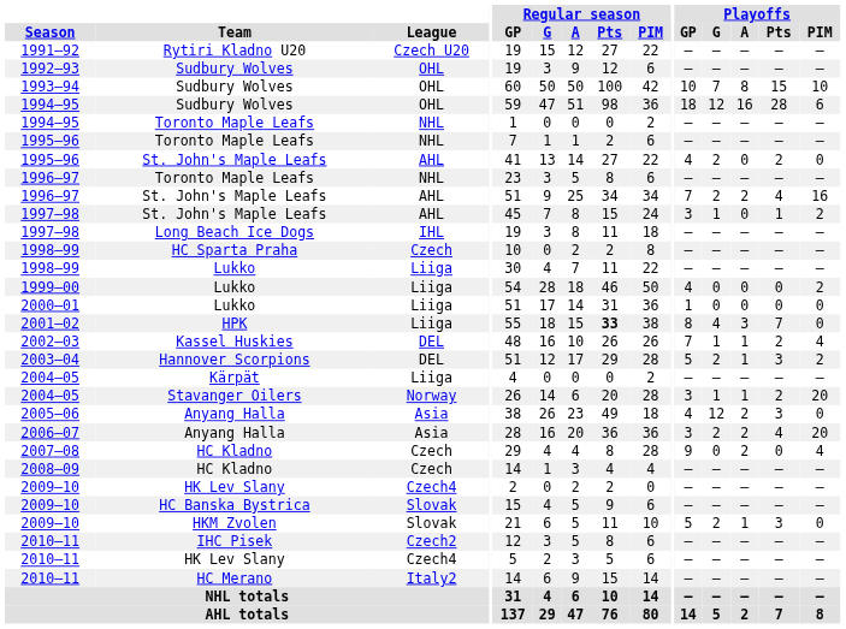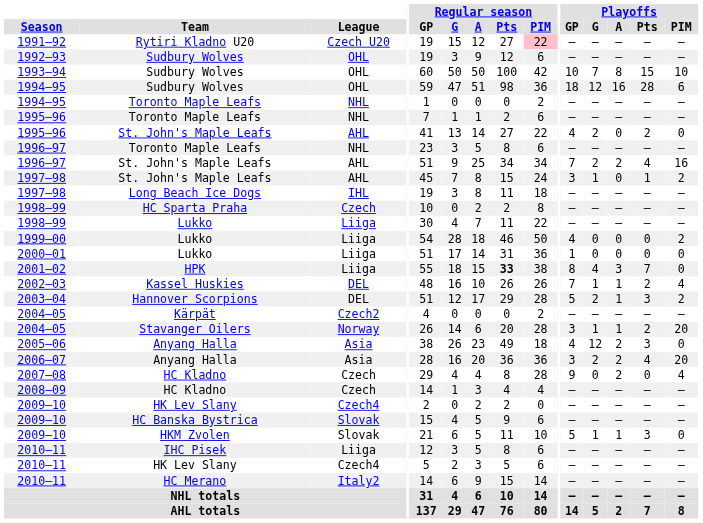 <table border="0" cellpadding="1" cellspacing="0" style="text-align:center; width:60em">
 <tr bgcolor="#e0e0e0">
 <th colspan="3" bgcolor="#ffffff"></th>
 <th rowspan="99" bgcolor="#ffffff"></th>
 <th colspan="5"><a href='#'>Regular season</a></th>
 <th rowspan="99" bgcolor="#ffffff"></th>
 <th colspan="5"><a href='#'>Playoffs</a></th>
 </tr>
 <tr bgcolor="#e0e0e0">
 <th><a href='#'>Season</a></th>
 <th>Team</th>
 <th>League</th>
 <th>GP</th>
 <th><a href='#'>G</a></th>
 <th><a href='#'>A</a></th>
 <th><a href='#'>Pts</a></th>
 <th><a href='#'>PIM</a></th>
 <th>GP</th>
 <th>G</th>
 <th>A</th>
 <th>Pts</th>
 <th>PIM</th>
 </tr>
 <tr>
 <td><a href='#'>1991–92</a></td>
 <td><a href='#'>Rytiri Kladno</a> U20</td>
 <td><a href='#'>Czech U20</a></td>
 <td>19</td>
 <td>15</td>
 <td>12</td>
 <td>27</td>
-<td>22</td>
+<td style="background: pink;">22</td>
 <td>—</td>
 <td>—</td>
 <td>—</td>
 <td>—</td>
 <td>—</td>
 </tr>
 <tr bgcolor="#f0f0f0">
 <td><a href='#'>1992–93</a></td>
 <td><a href='#'>Sudbury Wolves</a></td>
 <td><a href='#'>OHL</a></td>
 <td>19</td>
 <td>3</td>
 <td>9</td>
 <td>12</td>
 <td>6</td>
 <td>—</td>
 <td>—</td>
 <td>—</td>
 <td>—</td>
 <td>—</td>
 </tr>
 <tr>
 <td><a href='#'>1993–94</a></td>
 <td>Sudbury Wolves</td>
 <td>OHL</td>
 <td>60</td>
 <td>50</td>
 <td>50</td>
 <td>100</td>
 <td>42</td>
 <td>10</td>
 <td>7</td>
 <td>8</td>
 <td>15</td>
 <td>10</td>
 </tr>
 <tr bgcolor="#f0f0f0">
 <td><a href='#'>1994–95</a></td>
 <td>Sudbury Wolves</td>
 <td>OHL</td>
 <td>59</td>
 <td>47</td>
 <td>51</td>
 <td>98</td>
 <td>36</td>
 <td>18</td>
 <td>12</td>
 <td>16</td>
 <td>28</td>
 <td>6</td>
 </tr>
 <tr>
 <td><a href='#'>1994–95</a></td>
 <td><a href='#'>Toronto Maple Leafs</a></td>
 <td><a href='#'>NHL</a></td>
 <td>1</td>
 <td>0</td>
 <td>0</td>
 <td>0</td>
 <td>2</td>
 <td>—</td>
 <td>—</td>
 <td>—</td>
 <td>—</td>
 <td>—</td>
 </tr>
 <tr bgcolor="#f0f0f0">
 <td><a href='#'>1995–96</a></td>
 <td>Toronto Maple Leafs</td>
 <td>NHL</td>
 <td>7</td>
 <td>1</td>
 <td>1</td>
 <td>2</td>
 <td>6</td>
 <td>—</td>
 <td>—</td>
 <td>—</td>
 <td>—</td>
 <td>—</td>
 </tr>
 <tr>
 <td><a href='#'>1995–96</a></td>
 <td><a href='#'>St. John's Maple Leafs</a></td>
 <td><a href='#'>AHL</a></td>
 <td>41</td>
 <td>13</td>
 <td>14</td>
 <td>27</td>
 <td>22</td>
 <td>4</td>
 <td>2</td>
 <td>0</td>
 <td>2</td>
 <td>0</td>
 </tr>
 <tr bgcolor="#f0f0f0">
 <td><a href='#'>1996–97</a></td>
 <td>Toronto Maple Leafs</td>
 <td>NHL</td>
 <td>23</td>
 <td>3</td>
 <td>5</td>
 <td>8</td>
 <td>6</td>
 <td>—</td>
 <td>—</td>
 <td>—</td>
 <td>—</td>
 <td>—</td>
 </tr>
 <tr>
 <td><a href='#'>1996–97</a></td>
 <td>St. John's Maple Leafs</td>
 <td>AHL</td>
 <td>51</td>
 <td>9</td>
 <td>25</td>
 <td>34</td>
 <td>34</td>
 <td>7</td>
 <td>2</td>
 <td>2</td>
 <td>4</td>
 <td>16</td>
 </tr>
 <tr bgcolor="#f0f0f0">
 <td><a href='#'>1997–98</a></td>
 <td>St. John's Maple Leafs</td>
 <td>AHL</td>
 <td>45</td>
 <td>7</td>
 <td>8</td>
 <td>15</td>
 <td>24</td>
 <td>3</td>
 <td>1</td>
 <td>0</td>
 <td>1</td>
 <td>2</td>
 </tr>
 <tr>
 <td><a href='#'>1997–98</a></td>
 <td><a href='#'>Long Beach Ice Dogs</a></td>
 <td><a href='#'>IHL</a></td>
 <td>19</td>
 <td>3</td>
 <td>8</td>
 <td>11</td>
 <td>18</td>
 <td>—</td>
 <td>—</td>
 <td>—</td>
 <td>—</td>
 <td>—</td>
 </tr>
 <tr bgcolor="#f0f0f0">
 <td><a href='#'>1998–99</a></td>
 <td><a href='#'>HC Sparta Praha</a></td>
 <td><a href='#'>Czech</a></td>
 <td>10</td>
 <td>0</td>
 <td>2</td>
 <td>2</td>
 <td>8</td>
 <td>—</td>
 <td>—</td>
 <td>—</td>
 <td>—</td>
 <td>—</td>
 </tr>
 <tr>
 <td><a href='#'>1998–99</a></td>
 <td><a href='#'>Lukko</a></td>
 <td><a href='#'>Liiga</a></td>
 <td>30</td>
 <td>4</td>
 <td>7</td>
 <td>11</td>
 <td>22</td>
 <td>—</td>
 <td>—</td>
 <td>—</td>
 <td>—</td>
 <td>—</td>
 </tr>
 <tr bgcolor="#f0f0f0">
 <td><a href='#'>1999–00</a></td>
 <td>Lukko</td>
 <td>Liiga</td>
 <td>54</td>
 <td>28</td>
 <td>18</td>
 <td>46</td>
 <td>50</td>
 <td>4</td>
 <td>0</td>
 <td>0</td>
 <td>0</td>
 <td>2</td>
 </tr>
 <tr>
 <td><a href='#'>2000–01</a></td>
 <td>Lukko</td>
 <td>Liiga</td>
 <td>51</td>
 <td>17</td>
 <td>14</td>
 <td>31</td>
 <td>36</td>
 <td>1</td>
 <td>0</td>
 <td>0</td>
 <td>0</td>
 <td>0</td>
 </tr>
 <tr bgcolor="#f0f0f0">
 <td><a href='#'>2001–02</a></td>
 <td><a href='#'>HPK</a></td>
 <td>Liiga</td>
 <td>55</td>
 <td>18</td>
 <td>15</td>
 <td><strong>33</strong></td>
 <td>38</td>
 <td>8</td>
 <td>4</td>
 <td>3</td>
 <td>7</td>
 <td>0</td>
 </tr>
 <tr>
 <td><a href='#'>2002–03</a></td>
 <td><a href='#'>Kassel Huskies</a></td>
 <td><a href='#'>DEL</a></td>
 <td>48</td>
 <td>16</td>
 <td>10</td>
 <td>26</td>
 <td>26</td>
 <td>7</td>
 <td>1</td>
 <td>1</td>
 <td>2</td>
 <td>4</td>
 </tr>
 <tr bgcolor="#f0f0f0">
 <td><a href='#'>2003–04</a></td>
 <td><a href='#'>Hannover Scorpions</a></td>
 <td>DEL</td>
 <td>51</td>
 <td>12</td>
 <td>17</td>
 <td>29</td>
 <td>28</td>
 <td>5</td>
 <td>2</td>
 <td>1</td>
 <td>3</td>
 <td>2</td>
 </tr>
 <tr>
 <td><a href='#'>2004–05</a></td>
 <td><a href='#'>Kärpät</a></td>
-<td>Liiga</td>
+<td><a href='#'>Czech2</a></td>
 <td>4</td>
 <td>0</td>
 <td>0</td>
 <td>0</td>
 <td>2</td>
 <td>—</td>
 <td>—</td>
 <td>—</td>
 <td>—</td>
 <td>—</td>
 </tr>
 <tr bgcolor="#f0f0f0">
 <td><a href='#'>2004–05</a></td>
 <td><a href='#'>Stavanger Oilers</a></td>
 <td><a href='#'>Norway</a></td>
 <td>26</td>
 <td>14</td>
 <td>6</td>
 <td>20</td>
 <td>28</td>
 <td>3</td>
 <td>1</td>
 <td>1</td>
 <td>2</td>
 <td>20</td>
 </tr>
 <tr>
 <td><a href='#'>2005–06</a></td>
 <td><a href='#'>Anyang Halla</a></td>
 <td><a href='#'>Asia</a></td>
 <td>38</td>
 <td>26</td>
 <td>23</td>
 <td>49</td>
 <td>18</td>
 <td>4</td>
 <td>12</td>
 <td>2</td>
 <td>3</td>
 <td>0</td>
 </tr>
 <tr bgcolor="#f0f0f0">
 <td><a href='#'>2006–07</a></td>
 <td>Anyang Halla</td>
 <td>Asia</td>
 <td>28</td>
 <td>16</td>
 <td>20</td>
 <td>36</td>
 <td>36</td>
 <td>3</td>
 <td>2</td>
 <td>2</td>
 <td>4</td>
 <td>20</td>
 </tr>
 <tr>
 <td><a href='#'>2007–08</a></td>
 <td><a href='#'>HC Kladno</a></td>
 <td>Czech</td>
 <td>29</td>
 <td>4</td>
 <td>4</td>
 <td>8</td>
 <td>28</td>
 <td>9</td>
 <td>0</td>
 <td>2</td>
 <td>0</td>
 <td>4</td>
 </tr>
 <tr bgcolor="#f0f0f0">
 <td><a href='#'>2008–09</a></td>
 <td>HC Kladno</td>
 <td>Czech</td>
 <td>14</td>
 <td>1</td>
 <td>3</td>
 <td>4</td>
 <td>4</td>
 <td>—</td>
 <td>—</td>
 <td>—</td>
 <td>—</td>
 <td>—</td>
 </tr>
 <tr>
 <td><a href='#'>2009–10</a></td>
 <td><a href='#'>HK Lev Slany</a></td>
 <td><a href='#'>Czech4</a></td>
 <td>2</td>
 <td>0</td>
 <td>2</td>
 <td>2</td>
 <td>0</td>
 <td>—</td>
 <td>—</td>
 <td>—</td>
 <td>—</td>
 <td>—</td>
 </tr>
 <tr bgcolor="#f0f0f0">
 <td><a href='#'>2009–10</a></td>
 <td><a href='#'>HC Banska Bystrica</a></td>
 <td><a href='#'>Slovak</a></td>
 <td>15</td>
 <td>4</td>
 <td>5</td>
 <td>9</td>
 <td>6</td>
 <td>—</td>
 <td>—</td>
 <td>—</td>
 <td>—</td>
 <td>—</td>
 </tr>
 <tr>
 <td><a href='#'>2009–10</a></td>
 <td><a href='#'>HKM Zvolen</a></td>
 <td>Slovak</td>
 <td>21</td>
 <td>6</td>
 <td>5</td>
 <td>11</td>
 <td>10</td>
 <td>5</td>
-<td>2</td>
+<td>1</td>
 <td>1</td>
 <td>3</td>
 <td>0</td>
 </tr>
 <tr bgcolor="#f0f0f0">
 <td><a href='#'>2010–11</a></td>
 <td><a href='#'>IHC Pisek</a></td>
-<td><a href='#'>Czech2</a></td>
+<td>Liiga</td>
 <td>12</td>
 <td>3</td>
 <td>5</td>
 <td>8</td>
 <td>6</td>
 <td>—</td>
 <td>—</td>
 <td>—</td>
 <td>—</td>
 <td>—</td>
 </tr>
 <tr>
 <td><a href='#'>2010–11</a></td>
 <td>HK Lev Slany</td>
 <td>Czech4</td>
 <td>5</td>
 <td>2</td>
 <td>3</td>
 <td>5</td>
 <td>6</td>
 <td>—</td>
 <td>—</td>
 <td>—</td>
 <td>—</td>
 <td>—</td>
 </tr>
 <tr bgcolor="#f0f0f0">
 <td><a href='#'>2010–11</a></td>
 <td><a href='#'>HC Merano</a></td>
 <td><a href='#'>Italy2</a></td>
 <td>14</td>
 <td>6</td>
 <td>9</td>
 <td>15</td>
 <td>14</td>
 <td>—</td>
 <td>—</td>
 <td>—</td>
 <td>—</td>
 <td>—</td>
 </tr>
 <tr>
 </tr>
 <tr ALIGN="center" bgcolor="#e0e0e0">
 <th colspan="3">NHL totals</th>
 <th ALIGN="center">31</th>
 <th ALIGN="center">4</th>
 <th ALIGN="center">6</th>
 <th ALIGN="center">10</th>
 <th ALIGN="center">14</th>
 <th ALIGN="center">—</th>
 <th ALIGN="center">—</th>
 <th ALIGN="center">—</th>
 <th ALIGN="center">—</th>
 <th ALIGN="center">—</th>
 </tr>
 <tr>
 </tr>
 <tr ALIGN="center" bgcolor="#e0e0e0">
 <th colspan="3">AHL totals</th>
 <th ALIGN="center">137</th>
 <th ALIGN="center">29</th>
 <th ALIGN="center">47</th>
 <th ALIGN="center">76</th>
 <th ALIGN="center">80</th>
 <th ALIGN="center">14</th>
 <th ALIGN="center">5</th>
 <th ALIGN="center">2</th>
 <th ALIGN="center">7</th>
 <th ALIGN="center">8</th>
 </tr>
 </table>
